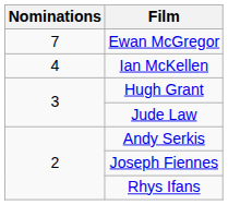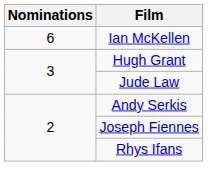 <table class="wikitable" style="text-align:center;">
 <tr>
 <th scope="col" width="55">Nominations</th>
 <th scope="col">Film</th>
 </tr>
 <tr>
-<td>7</td>
-<td><a href='#'>Ewan McGregor</a></td>
-</tr>
-<tr>
-<td>4</td>
+<td>6</td>
 <td><a href='#'>Ian McKellen</a></td>
 </tr>
 <tr>
 <td rowspan=2>3</td>
 <td><a href='#'>Hugh Grant</a></td>
 </tr>
 <tr>
 <td><a href='#'>Jude Law</a></td>
 </tr>
 <tr>
 <td rowspan=3>2</td>
 <td><a href='#'>Andy Serkis</a></td>
 </tr>
 <tr>
 <td><a href='#'>Joseph Fiennes</a></td>
 </tr>
 <tr>
 <td><a href='#'>Rhys Ifans</a></td>
 </tr>
 </table>
